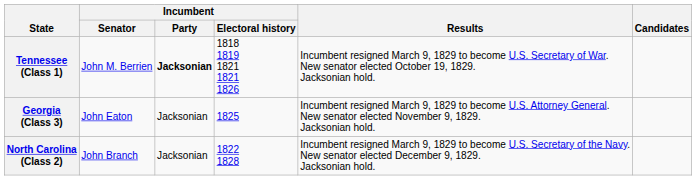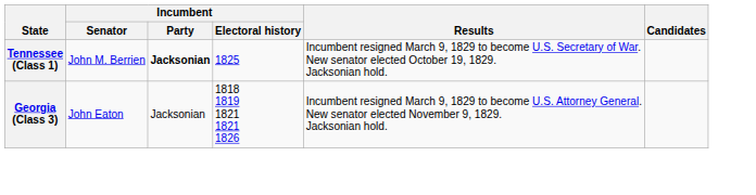 <table class=wikitable>
 <tr valign=bottom>
 <th rowspan=2>State</th>
 <th colspan=3>Incumbent</th>
 <th rowspan=2>Results</th>
 <th rowspan=2>Candidates</th>
 </tr>
 <tr>
 <th>Senator</th>
 <th>Party</th>
 <th>Electoral history</th>
 </tr>
 <tr>
 <th><a href='#'>Tennessee</a><br>(Class 1)</th>
 <td><a href='#'>John M. Berrien</a></td>
 <td><strong>Jacksonian</strong></td>
-<td>1818 <br><a href='#'>1819 </a><br>1821 <br><a href='#'>1821 </a><br><a href='#'>1826</a></td>
+<td><a href='#'>1825</a></td>
 <td>Incumbent resigned March 9, 1829 to become <a href='#'>U.S. Secretary of War</a>.<br>New senator elected October 19, 1829.<br>Jacksonian hold.</td>
 <td nowrap></td>
 </tr>
 <tr>
 <th><a href='#'>Georgia</a><br>(Class 3)</th>
 <td><a href='#'>John Eaton</a></td>
 <td>Jacksonian</td>
-<td><a href='#'>1825</a></td>
+<td>1818 <br><a href='#'>1819 </a><br>1821 <br><a href='#'>1821 </a><br><a href='#'>1826</a></td>
 <td>Incumbent resigned March 9, 1829 to become <a href='#'>U.S. Attorney General</a>.<br>New senator elected November 9, 1829.<br>Jacksonian hold.</td>
 <td nowrap></td>
 </tr>
-<tr>
-<th><a href='#'>North Carolina</a><br>(Class 2)</th>
-<td><a href='#'>John Branch</a></td>
-<td>Jacksonian</td>
-<td><a href='#'>1822</a><br><a href='#'>1828</a></td>
-<td>Incumbent resigned March 9, 1829 to become <a href='#'>U.S. Secretary of the Navy</a>.<br>New senator elected December 9, 1829.<br>Jacksonian hold.</td>
-<td nowrap></td>
-</tr>
 </table>
